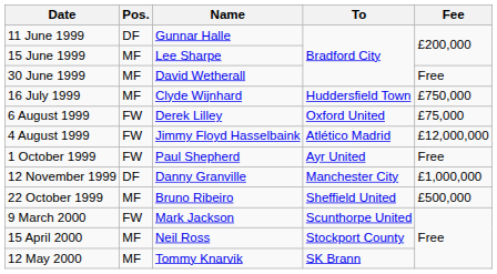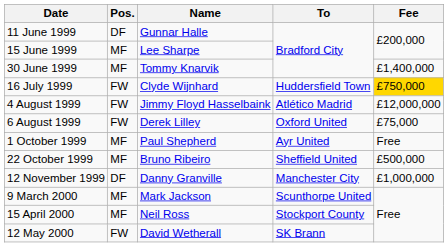 <table class="wikitable">
 <tr>
 <th>Date</th>
 <th>Pos.</th>
 <th>Name</th>
 <th>To</th>
 <th>Fee</th>
 </tr>
 <tr>
 <td>11 June 1999</td>
 <td>DF</td>
 <td> <a href='#'>Gunnar Halle</a></td>
 <td rowspan="3"> <a href='#'>Bradford City</a></td>
 <td rowspan="2">£200,000</td>
 </tr>
 <tr>
 <td>15 June 1999</td>
 <td>MF</td>
 <td> <a href='#'>Lee Sharpe</a></td>
 </tr>
 <tr>
 <td>30 June 1999</td>
 <td>MF</td>
-<td> <a href='#'>David Wetherall</a></td>
-<td>Free</td>
+<td> <a href='#'>Tommy Knarvik</a></td>
+<td>£1,400,000</td>
 </tr>
 <tr>
 <td>16 July 1999</td>
-<td>MF</td>
+<td>FW</td>
 <td> <a href='#'>Clyde Wijnhard</a></td>
 <td> <a href='#'>Huddersfield Town</a></td>
-<td>£750,000</td>
+<td style="background: gold;">£750,000</td>
+</tr>
+<tr>
+<td>4 August 1999</td>
+<td>FW</td>
+<td> <a href='#'>Jimmy Floyd Hasselbaink</a></td>
+<td> <a href='#'>Atlético Madrid</a></td>
+<td>£12,000,000</td>
 </tr>
 <tr>
 <td>6 August 1999</td>
 <td>FW</td>
 <td> <a href='#'>Derek Lilley</a></td>
 <td> <a href='#'>Oxford United</a></td>
 <td>£75,000</td>
 </tr>
 <tr>
-<td>4 August 1999</td>
-<td>FW</td>
-<td> <a href='#'>Jimmy Floyd Hasselbaink</a></td>
-<td> <a href='#'>Atlético Madrid</a></td>
-<td>£12,000,000</td>
-</tr>
-<tr>
 <td>1 October 1999</td>
-<td>FW</td>
+<td>MF</td>
 <td> <a href='#'>Paul Shepherd</a></td>
 <td> <a href='#'>Ayr United</a></td>
 <td>Free</td>
+</tr>
+<tr>
+<td>22 October 1999</td>
+<td>MF</td>
+<td> <a href='#'>Bruno Ribeiro</a></td>
+<td> <a href='#'>Sheffield United</a></td>
+<td>£500,000</td>
 </tr>
 <tr>
 <td>12 November 1999</td>
 <td>DF</td>
 <td> <a href='#'>Danny Granville</a></td>
 <td> <a href='#'>Manchester City</a></td>
 <td>£1,000,000</td>
 </tr>
 <tr>
-<td>22 October 1999</td>
+<td>9 March 2000</td>
 <td>MF</td>
-<td> <a href='#'>Bruno Ribeiro</a></td>
-<td> <a href='#'>Sheffield United</a></td>
-<td>£500,000</td>
-</tr>
-<tr>
-<td>9 March 2000</td>
-<td>FW</td>
 <td> <a href='#'>Mark Jackson</a></td>
 <td> <a href='#'>Scunthorpe United</a></td>
 <td rowspan="3">Free</td>
 </tr>
 <tr>
 <td>15 April 2000</td>
 <td>MF</td>
 <td> <a href='#'>Neil Ross</a></td>
 <td> <a href='#'>Stockport County</a></td>
 </tr>
 <tr>
 <td>12 May 2000</td>
-<td>MF</td>
-<td> <a href='#'>Tommy Knarvik</a></td>
+<td>FW</td>
+<td> <a href='#'>David Wetherall</a></td>
 <td> <a href='#'>SK Brann</a></td>
 </tr>
 </table>
